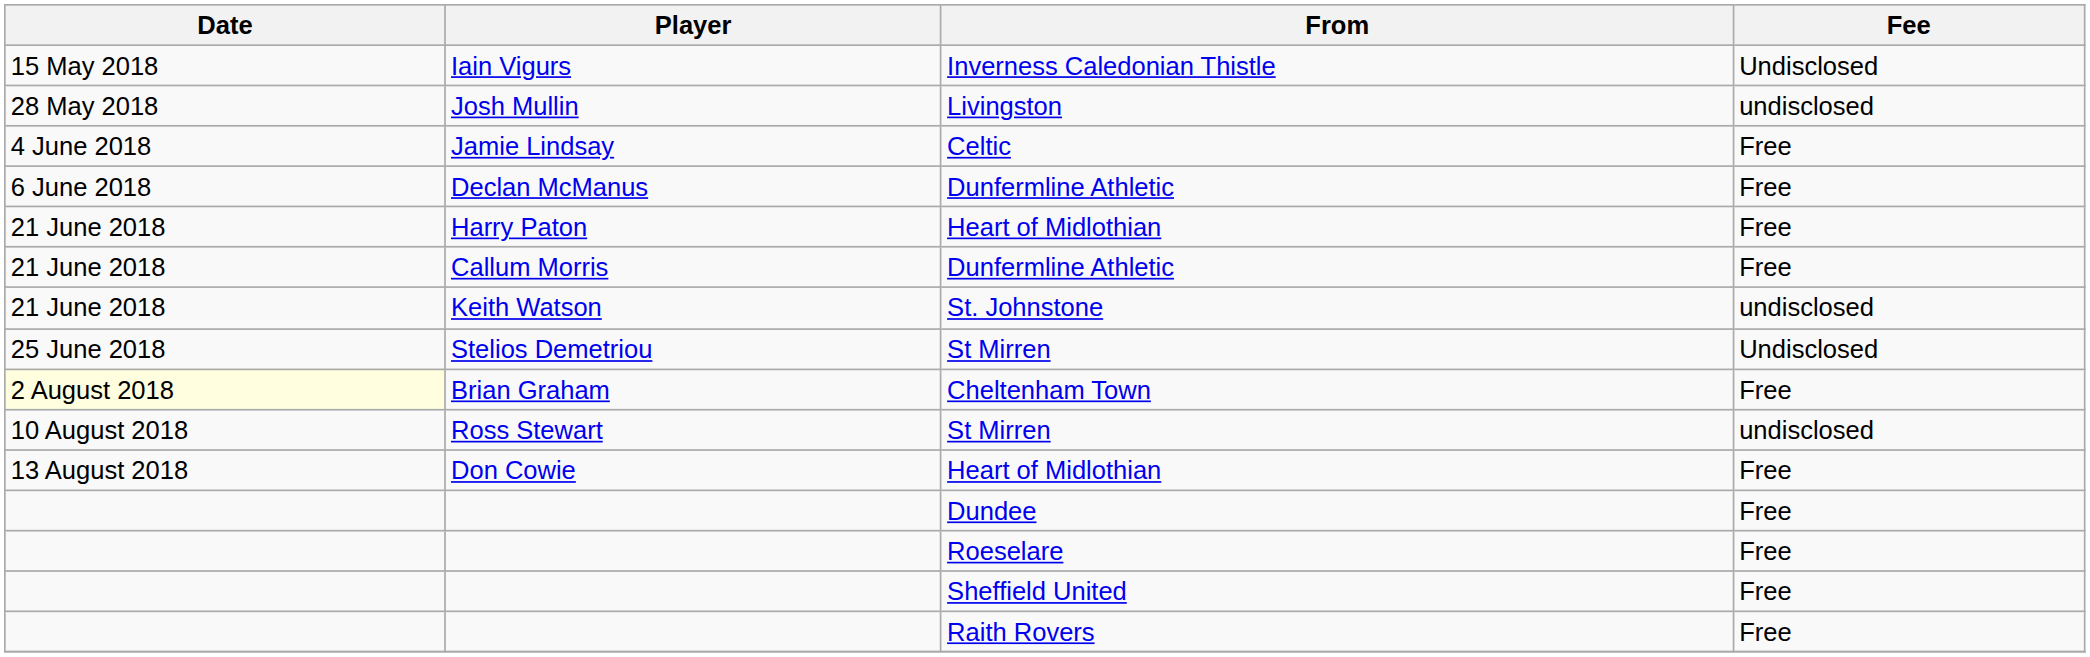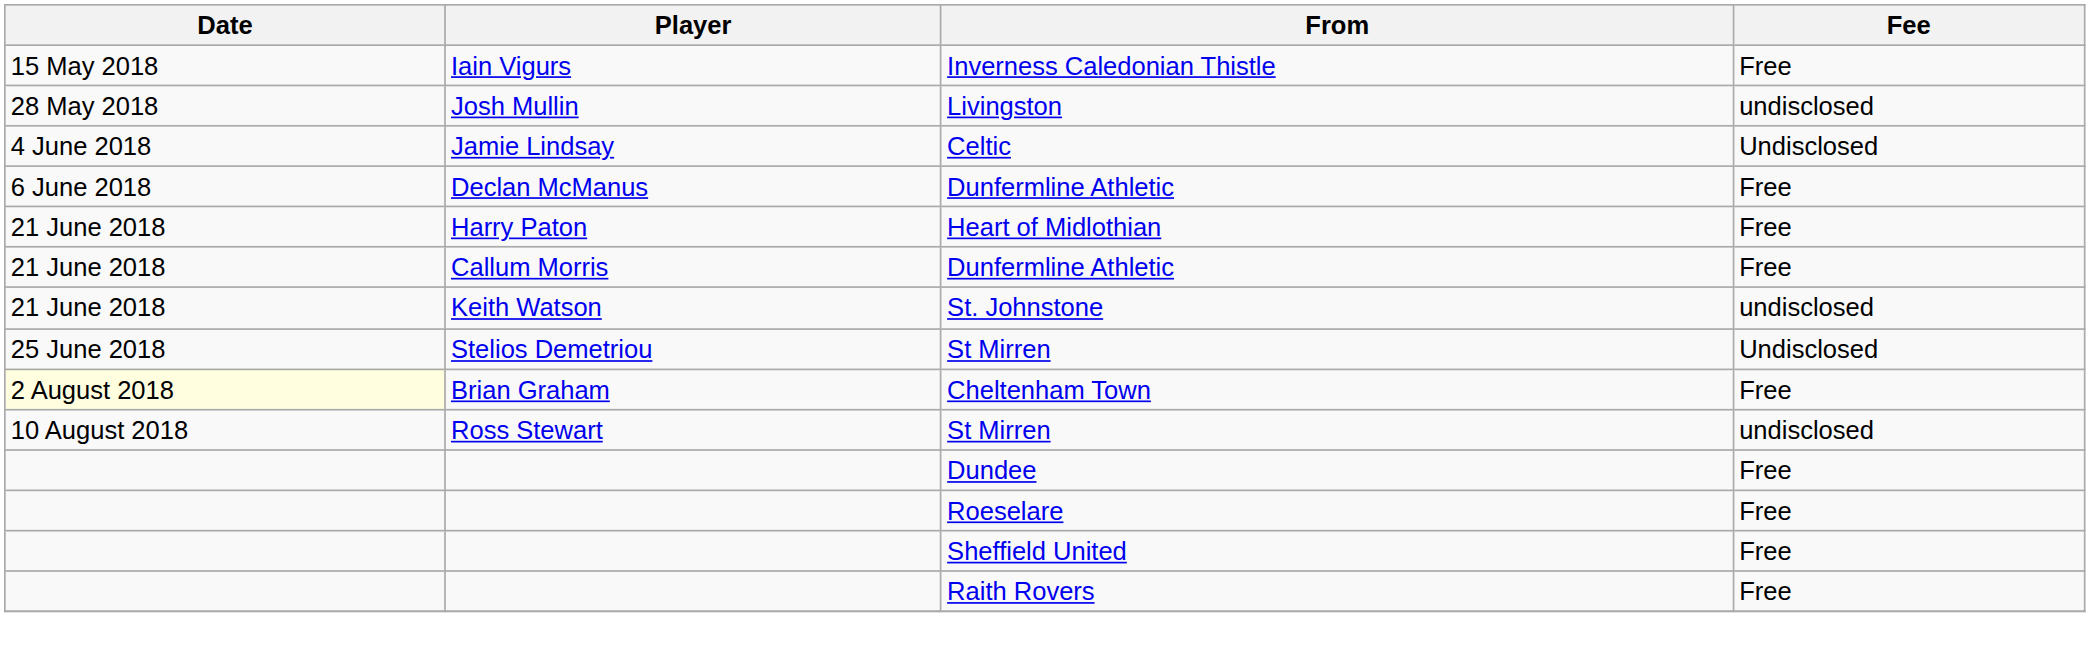 <table class="wikitable" style="font-size:95%;width:98%; text-align:left">
 <tr>
 <th>Date</th>
 <th>Player</th>
 <th>From</th>
 <th>Fee</th>
 </tr>
 <tr>
 <td>15 May 2018</td>
 <td> <a href='#'>Iain Vigurs</a></td>
 <td> <a href='#'>Inverness Caledonian Thistle</a></td>
-<td>Undisclosed</td>
+<td>Free</td>
 </tr>
 <tr>
 <td>28 May 2018</td>
 <td> <a href='#'>Josh Mullin</a></td>
 <td> <a href='#'>Livingston</a></td>
 <td>undisclosed</td>
 </tr>
 <tr>
 <td>4 June 2018</td>
 <td> <a href='#'>Jamie Lindsay</a></td>
 <td> <a href='#'>Celtic</a></td>
-<td>Free</td>
+<td>Undisclosed</td>
 </tr>
 <tr>
 <td>6 June 2018</td>
 <td> <a href='#'>Declan McManus</a></td>
 <td> <a href='#'>Dunfermline Athletic</a></td>
 <td>Free</td>
 </tr>
 <tr>
 <td>21 June 2018</td>
 <td> <a href='#'>Harry Paton</a></td>
 <td> <a href='#'>Heart of Midlothian</a></td>
 <td>Free</td>
 </tr>
 <tr>
 <td>21 June 2018</td>
 <td> <a href='#'>Callum Morris</a></td>
 <td> <a href='#'>Dunfermline Athletic</a></td>
 <td>Free</td>
 </tr>
 <tr>
 <td>21 June 2018</td>
 <td> <a href='#'>Keith Watson</a></td>
 <td> <a href='#'>St. Johnstone</a></td>
 <td>undisclosed</td>
 </tr>
 <tr>
 <td>25 June 2018</td>
 <td> <a href='#'>Stelios Demetriou</a></td>
 <td> <a href='#'>St Mirren</a></td>
 <td>Undisclosed</td>
 </tr>
 <tr>
 <td style="background: lightyellow;">2 August 2018</td>
 <td> <a href='#'>Brian Graham</a></td>
 <td> <a href='#'>Cheltenham Town</a></td>
 <td>Free</td>
 </tr>
 <tr>
 <td>10 August 2018</td>
 <td> <a href='#'>Ross Stewart</a></td>
 <td> <a href='#'>St Mirren</a></td>
 <td>undisclosed</td>
 </tr>
 <tr>
-<td>13 August 2018</td>
-<td> <a href='#'>Don Cowie</a></td>
-<td> <a href='#'>Heart of Midlothian</a></td>
-<td>Free</td>
-</tr>
-<tr>
 <td></td>
 <td> </td>
 <td> <a href='#'>Dundee</a></td>
 <td>Free</td>
 </tr>
 <tr>
 <td></td>
 <td> </td>
 <td> <a href='#'>Roeselare</a></td>
 <td>Free</td>
 </tr>
 <tr>
 <td></td>
 <td> </td>
 <td> <a href='#'>Sheffield United</a></td>
 <td>Free</td>
 </tr>
 <tr>
 <td></td>
 <td> </td>
 <td> <a href='#'>Raith Rovers</a></td>
 <td>Free</td>
 </tr>
 <tr>
 </tr>
 </table>
